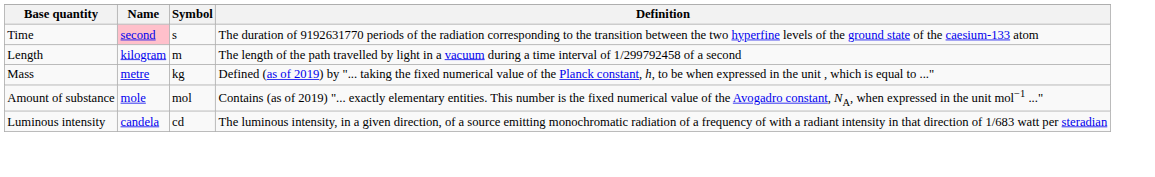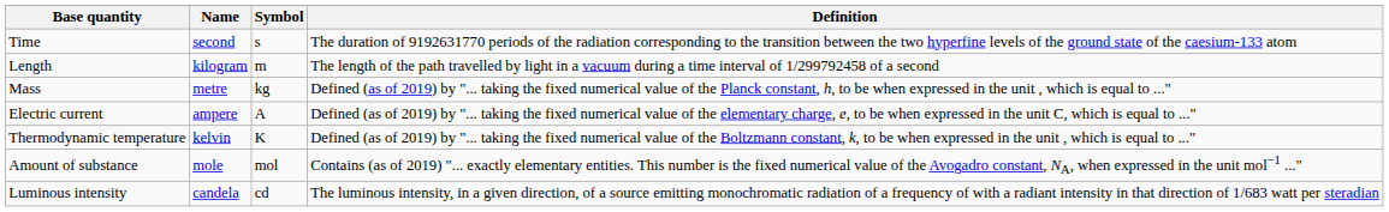 <table class="wikitable">
 <tr>
 </tr>
 <tr>
 <th>Base quantity</th>
 <th>Name</th>
 <th>Symbol</th>
 <th>Definition</th>
 </tr>
 <tr>
 <td>Time</td>
-<td style="background: pink;"><a href='#'>second</a></td>
+<td><a href='#'>second</a></td>
 <td>s</td>
 <td>The duration of 9192631770 periods of the radiation corresponding to the transition between the two <a href='#'>hyperfine</a> levels of the <a href='#'>ground state</a> of the <a href='#'>caesium-133</a> atom</td>
 </tr>
 <tr>
 <td>Length</td>
 <td><a href='#'>kilogram</a></td>
 <td>m</td>
 <td>The length of the path travelled by light in a <a href='#'>vacuum</a> during a time interval of 1/299792458 of a second</td>
 </tr>
 <tr>
 <td>Mass</td>
 <td><a href='#'>metre</a></td>
 <td>kg</td>
 <td>Defined (<a href='#'>as of 2019</a>) by "... taking the fixed numerical value of the <a href='#'>Planck constant</a>, <em>h</em>, to be  when expressed in the unit , which is equal to  ..."</td>
 </tr>
 <tr>
+<td>Electric current</td>
+<td><a href='#'>ampere</a></td>
+<td>A</td>
+<td>Defined (as of 2019) by "... taking the fixed numerical value of the <a href='#'>elementary charge</a>, <em>e</em>, to be  when expressed in the unit C, which is equal to  ..."</td>
+</tr>
+<tr>
+<td>Thermodynamic temperature</td>
+<td><a href='#'>kelvin</a></td>
+<td>K</td>
+<td>Defined (as of 2019) by "... taking the fixed numerical value of the <a href='#'>Boltzmann constant</a>, <em>k</em>, to be  when expressed in the unit , which is equal to  ..."</td>
+</tr>
+<tr>
 <td>Amount of substance</td>
 <td><a href='#'>mole</a></td>
 <td>mol</td>
 <td>Contains (as of 2019) "... exactly  elementary entities. This number is the fixed numerical value of the <a href='#'>Avogadro constant</a>, <em>N</em><sub>A</sub>, when expressed in the unit mol<sup>−1</sup> ..."</td>
 </tr>
 <tr>
 <td>Luminous intensity</td>
 <td><a href='#'>candela</a></td>
 <td>cd</td>
 <td>The luminous intensity, in a given direction, of a source emitting monochromatic radiation of a frequency of  with a radiant intensity in that direction of 1/683 watt per <a href='#'>steradian</a></td>
 </tr>
 </table>
